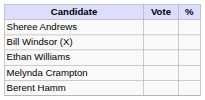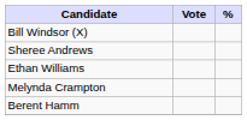 <table class="wikitable">
 <tr>
 <th style="background:#ddf; width:225px;">Candidate</th>
 <th style="background:#ddf; width:50px;">Vote</th>
 <th style="background:#ddf; width:30px;">%</th>
 </tr>
 <tr>
-<td>Sheree Andrews</td>
+<td>Bill Windsor (X)</td>
 <td></td>
 <td></td>
 </tr>
 <tr>
-<td>Bill Windsor (X)</td>
+<td>Sheree Andrews</td>
 <td></td>
 <td></td>
 </tr>
 <tr>
 <td>Ethan Williams</td>
 <td></td>
 <td></td>
 </tr>
 <tr>
 <td>Melynda Crampton</td>
 <td></td>
 <td></td>
 </tr>
 <tr>
 <td>Berent Hamm</td>
 <td></td>
 <td></td>
 </tr>
 <tr>
 </tr>
 </table>
